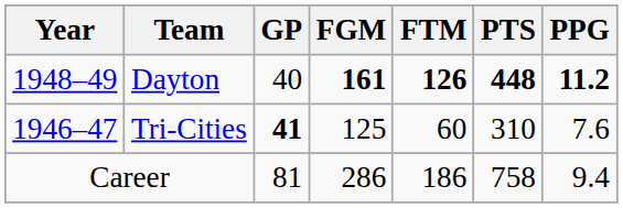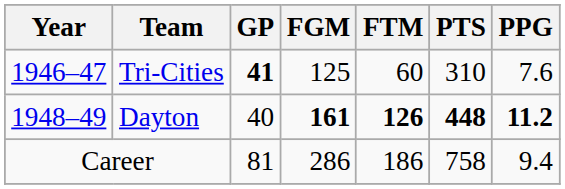 <table class="wikitable sortable" style="font-size:95%; text-align:right;">
 <tr>
 <th>Year</th>
 <th>Team</th>
 <th>GP</th>
 <th>FGM</th>
 <th>FTM</th>
 <th>PTS</th>
 <th>PPG</th>
 </tr>
 <tr>
+<td style="text-align:left;"><a href='#'>1946–47</a></td>
+<td style="text-align:left;"><a href='#'>Tri-Cities</a></td>
+<td><strong>41</strong></td>
+<td>125</td>
+<td>60</td>
+<td>310</td>
+<td>7.6</td>
+</tr>
+<tr>
 <td style="text-align:left;"><a href='#'>1948–49</a></td>
 <td style="text-align:left;"><a href='#'>Dayton</a></td>
 <td>40</td>
 <td><strong>161</strong></td>
 <td><strong>126</strong></td>
 <td><strong>448</strong></td>
 <td><strong>11.2</strong></td>
-</tr>
-<tr>
-<td style="text-align:left;"><a href='#'>1946–47</a></td>
-<td style="text-align:left;"><a href='#'>Tri-Cities</a></td>
-<td><strong>41</strong></td>
-<td>125</td>
-<td>60</td>
-<td>310</td>
-<td>7.6</td>
 </tr>
 <tr>
 <td style="text-align:center;" colspan="2">Career</td>
 <td>81</td>
 <td>286</td>
 <td>186</td>
 <td>758</td>
 <td>9.4</td>
 </tr>
 </table>
